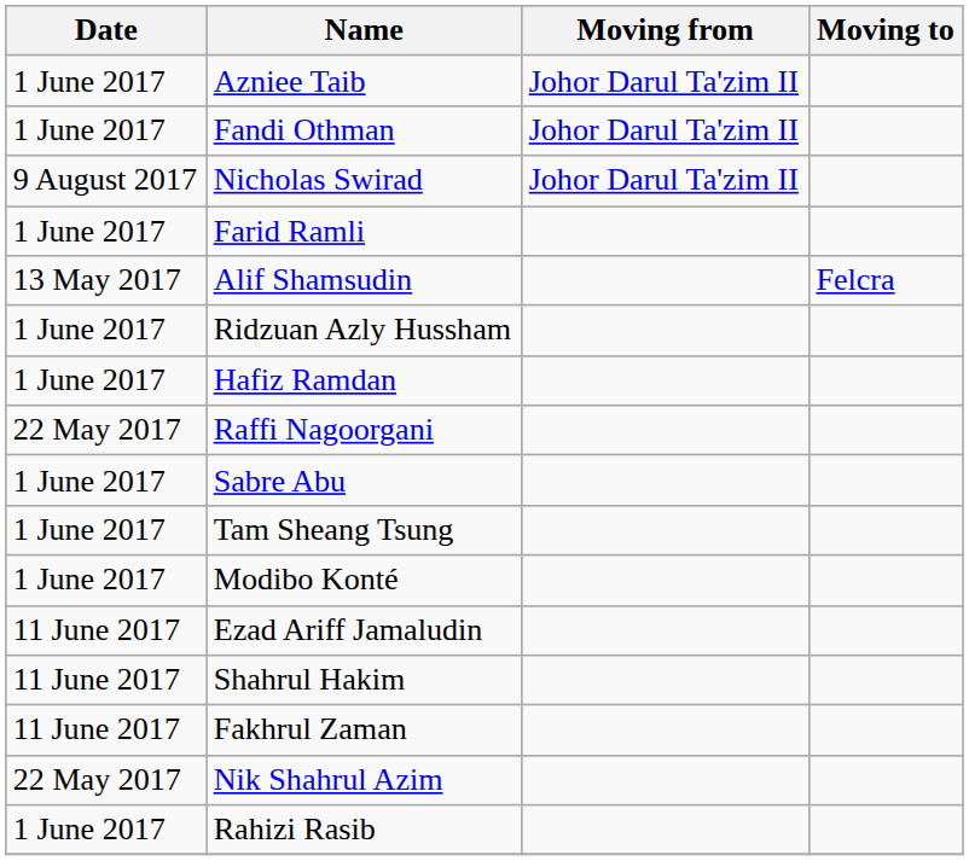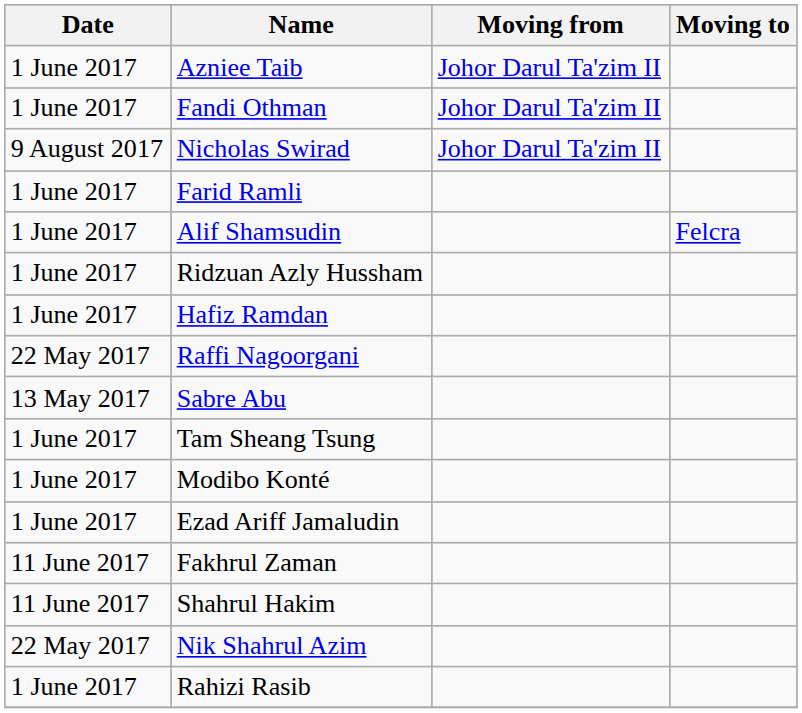 <table class="wikitable sortable" style="width:78%; text-align:center; text-align:left;">
 <tr>
 <th>Date</th>
 <th>Name</th>
 <th>Moving from</th>
 <th>Moving to</th>
 </tr>
 <tr>
 <td>1 June 2017</td>
 <td> <a href='#'>Azniee Taib</a></td>
 <td><a href='#'>Johor Darul Ta'zim II</a></td>
 <td></td>
 </tr>
 <tr>
 <td>1 June 2017</td>
 <td> <a href='#'>Fandi Othman</a></td>
 <td><a href='#'>Johor Darul Ta'zim II</a></td>
 <td></td>
 </tr>
 <tr>
 <td>9 August 2017</td>
 <td> <a href='#'>Nicholas Swirad</a></td>
 <td><a href='#'>Johor Darul Ta'zim II</a></td>
 <td></td>
 </tr>
 <tr>
 <td>1 June 2017</td>
 <td> <a href='#'>Farid Ramli</a></td>
 <td></td>
 <td></td>
 </tr>
 <tr>
-<td>13 May 2017</td>
+<td>1 June 2017</td>
 <td> <a href='#'>Alif Shamsudin</a></td>
 <td></td>
 <td><a href='#'>Felcra</a></td>
 </tr>
 <tr>
 <td>1 June 2017</td>
 <td> Ridzuan Azly Hussham</td>
 <td></td>
 <td></td>
 </tr>
 <tr>
 <td>1 June 2017</td>
 <td> <a href='#'>Hafiz Ramdan</a></td>
 <td></td>
 <td></td>
 </tr>
 <tr>
 <td>22 May 2017</td>
 <td> <a href='#'>Raffi Nagoorgani</a></td>
 <td></td>
 <td></td>
 </tr>
 <tr>
-<td>1 June 2017</td>
+<td>13 May 2017</td>
 <td> <a href='#'>Sabre Abu</a></td>
 <td></td>
 <td></td>
 </tr>
 <tr>
 <td>1 June 2017</td>
 <td> Tam Sheang Tsung</td>
 <td></td>
 <td></td>
 </tr>
 <tr>
 <td>1 June 2017</td>
 <td> Modibo Konté</td>
 <td></td>
 <td></td>
 </tr>
 <tr>
-<td>11 June 2017</td>
+<td>1 June 2017</td>
 <td> Ezad Ariff Jamaludin</td>
 <td></td>
 <td></td>
 </tr>
 <tr>
 <td>11 June 2017</td>
-<td> Shahrul Hakim</td>
+<td> Fakhrul Zaman</td>
 <td></td>
 <td></td>
 </tr>
 <tr>
 <td>11 June 2017</td>
-<td> Fakhrul Zaman</td>
+<td> Shahrul Hakim</td>
 <td></td>
 <td></td>
 </tr>
 <tr>
 <td>22 May 2017</td>
 <td> <a href='#'>Nik Shahrul Azim</a></td>
 <td></td>
 <td></td>
 </tr>
 <tr>
 <td>1 June 2017</td>
 <td> Rahizi Rasib</td>
 <td></td>
 <td></td>
 </tr>
 <tr>
 </tr>
 </table>
